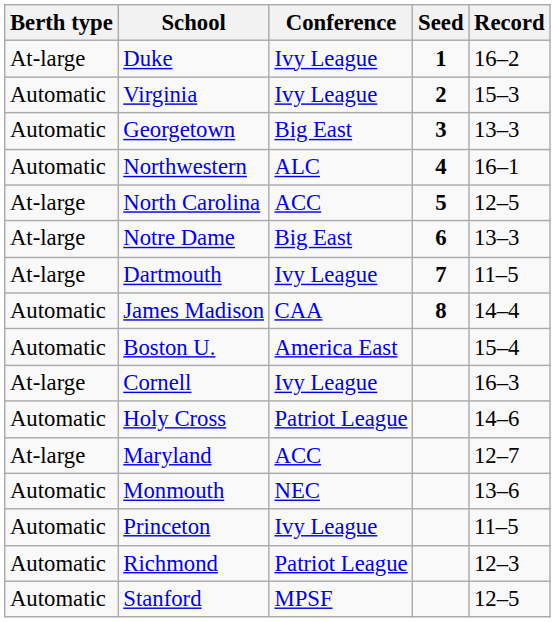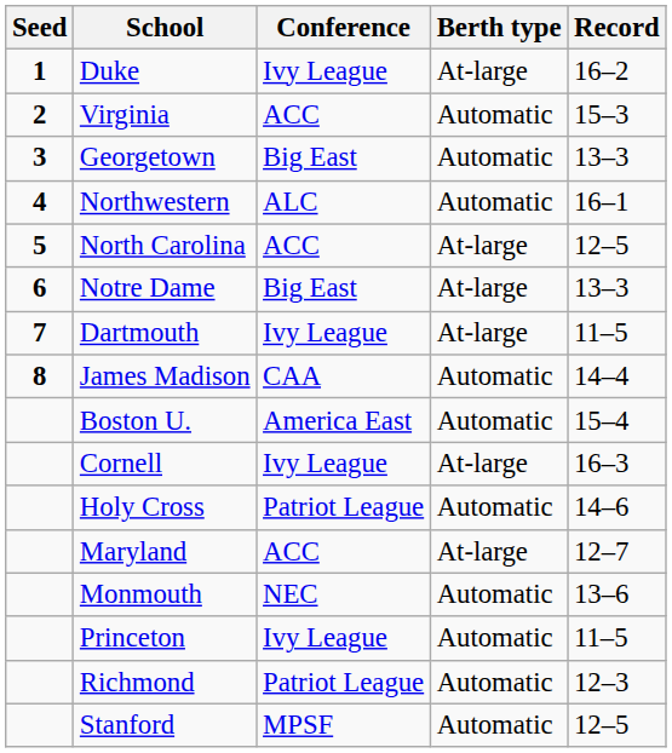 <table class="wikitable sortable">
 <tr>
-<th>Berth type</th>
+<th>Seed</th>
 <th>School</th>
 <th>Conference</th>
-<th>Seed</th>
+<th>Berth type</th>
 <th>Record</th>
 </tr>
 <tr>
-<td>At-large</td>
+<td align=center><strong>1</strong></td>
 <td><a href='#'>Duke</a></td>
 <td><a href='#'>Ivy League</a></td>
-<td align=center><strong>1</strong></td>
+<td>At-large</td>
 <td>16–2</td>
 </tr>
 <tr>
+<td align=center><strong>2</strong></td>
+<td><a href='#'>Virginia</a></td>
+<td><a href='#'>ACC</a></td>
 <td>Automatic</td>
-<td><a href='#'>Virginia</a></td>
-<td><a href='#'>Ivy League</a></td>
-<td align=center><strong>2</strong></td>
 <td>15–3</td>
 </tr>
 <tr>
-<td>Automatic</td>
+<td align=center><strong>3</strong></td>
 <td><a href='#'>Georgetown</a></td>
 <td><a href='#'>Big East</a></td>
-<td align=center><strong>3</strong></td>
+<td>Automatic</td>
 <td>13–3</td>
 </tr>
 <tr>
-<td>Automatic</td>
+<td align=center><strong>4</strong></td>
 <td><a href='#'>Northwestern</a></td>
 <td><a href='#'>ALC</a></td>
-<td align=center><strong>4</strong></td>
+<td>Automatic</td>
 <td>16–1</td>
 </tr>
 <tr>
-<td>At-large</td>
+<td align=center><strong>5</strong></td>
 <td><a href='#'>North Carolina</a></td>
 <td><a href='#'>ACC</a></td>
-<td align=center><strong>5</strong></td>
+<td>At-large</td>
 <td>12–5</td>
 </tr>
 <tr>
-<td>At-large</td>
+<td align=center><strong>6</strong></td>
 <td><a href='#'>Notre Dame</a></td>
 <td><a href='#'>Big East</a></td>
-<td align=center><strong>6</strong></td>
+<td>At-large</td>
 <td>13–3</td>
 </tr>
 <tr>
-<td>At-large</td>
+<td align=center><strong>7</strong></td>
 <td><a href='#'>Dartmouth</a></td>
 <td><a href='#'>Ivy League</a></td>
-<td align=center><strong>7</strong></td>
+<td>At-large</td>
 <td>11–5</td>
 </tr>
 <tr>
-<td>Automatic</td>
+<td align=center><strong>8</strong></td>
 <td><a href='#'>James Madison</a></td>
 <td><a href='#'>CAA</a></td>
-<td align=center><strong>8</strong></td>
+<td>Automatic</td>
 <td>14–4</td>
 </tr>
 <tr>
-<td>Automatic</td>
+<td></td>
 <td><a href='#'>Boston U.</a></td>
 <td><a href='#'>America East</a></td>
-<td></td>
+<td>Automatic</td>
 <td>15–4</td>
 </tr>
 <tr>
-<td>At-large</td>
+<td></td>
 <td><a href='#'>Cornell</a></td>
 <td><a href='#'>Ivy League</a></td>
-<td></td>
+<td>At-large</td>
 <td>16–3</td>
 </tr>
 <tr>
-<td>Automatic</td>
+<td></td>
 <td><a href='#'>Holy Cross</a></td>
 <td><a href='#'>Patriot League</a></td>
-<td></td>
+<td>Automatic</td>
 <td>14–6</td>
 </tr>
 <tr>
-<td>At-large</td>
+<td></td>
 <td><a href='#'>Maryland</a></td>
 <td><a href='#'>ACC</a></td>
-<td></td>
+<td>At-large</td>
 <td>12–7</td>
 </tr>
 <tr>
-<td>Automatic</td>
+<td></td>
 <td><a href='#'>Monmouth</a></td>
 <td><a href='#'>NEC</a></td>
-<td></td>
+<td>Automatic</td>
 <td>13–6</td>
 </tr>
 <tr>
-<td>Automatic</td>
+<td></td>
 <td><a href='#'>Princeton</a></td>
 <td><a href='#'>Ivy League</a></td>
-<td></td>
+<td>Automatic</td>
 <td>11–5</td>
 </tr>
 <tr>
-<td>Automatic</td>
+<td></td>
 <td><a href='#'>Richmond</a></td>
 <td><a href='#'>Patriot League</a></td>
-<td></td>
+<td>Automatic</td>
 <td>12–3</td>
 </tr>
 <tr>
-<td>Automatic</td>
+<td></td>
 <td><a href='#'>Stanford</a></td>
 <td><a href='#'>MPSF</a></td>
-<td></td>
+<td>Automatic</td>
 <td>12–5</td>
 </tr>
 </table>
